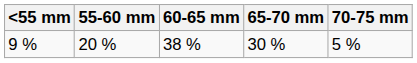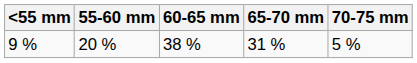 <table class="wikitable">
 <tr>
 <th><55 mm</th>
 <th>55-60 mm</th>
 <th>60-65 mm</th>
 <th>65-70 mm</th>
 <th>70-75 mm</th>
 </tr>
 <tr>
 <td>9 %</td>
 <td>20 %</td>
 <td>38 %</td>
-<td>30 %</td>
+<td>31 %</td>
 <td>5 %</td>
 </tr>
 </table>
